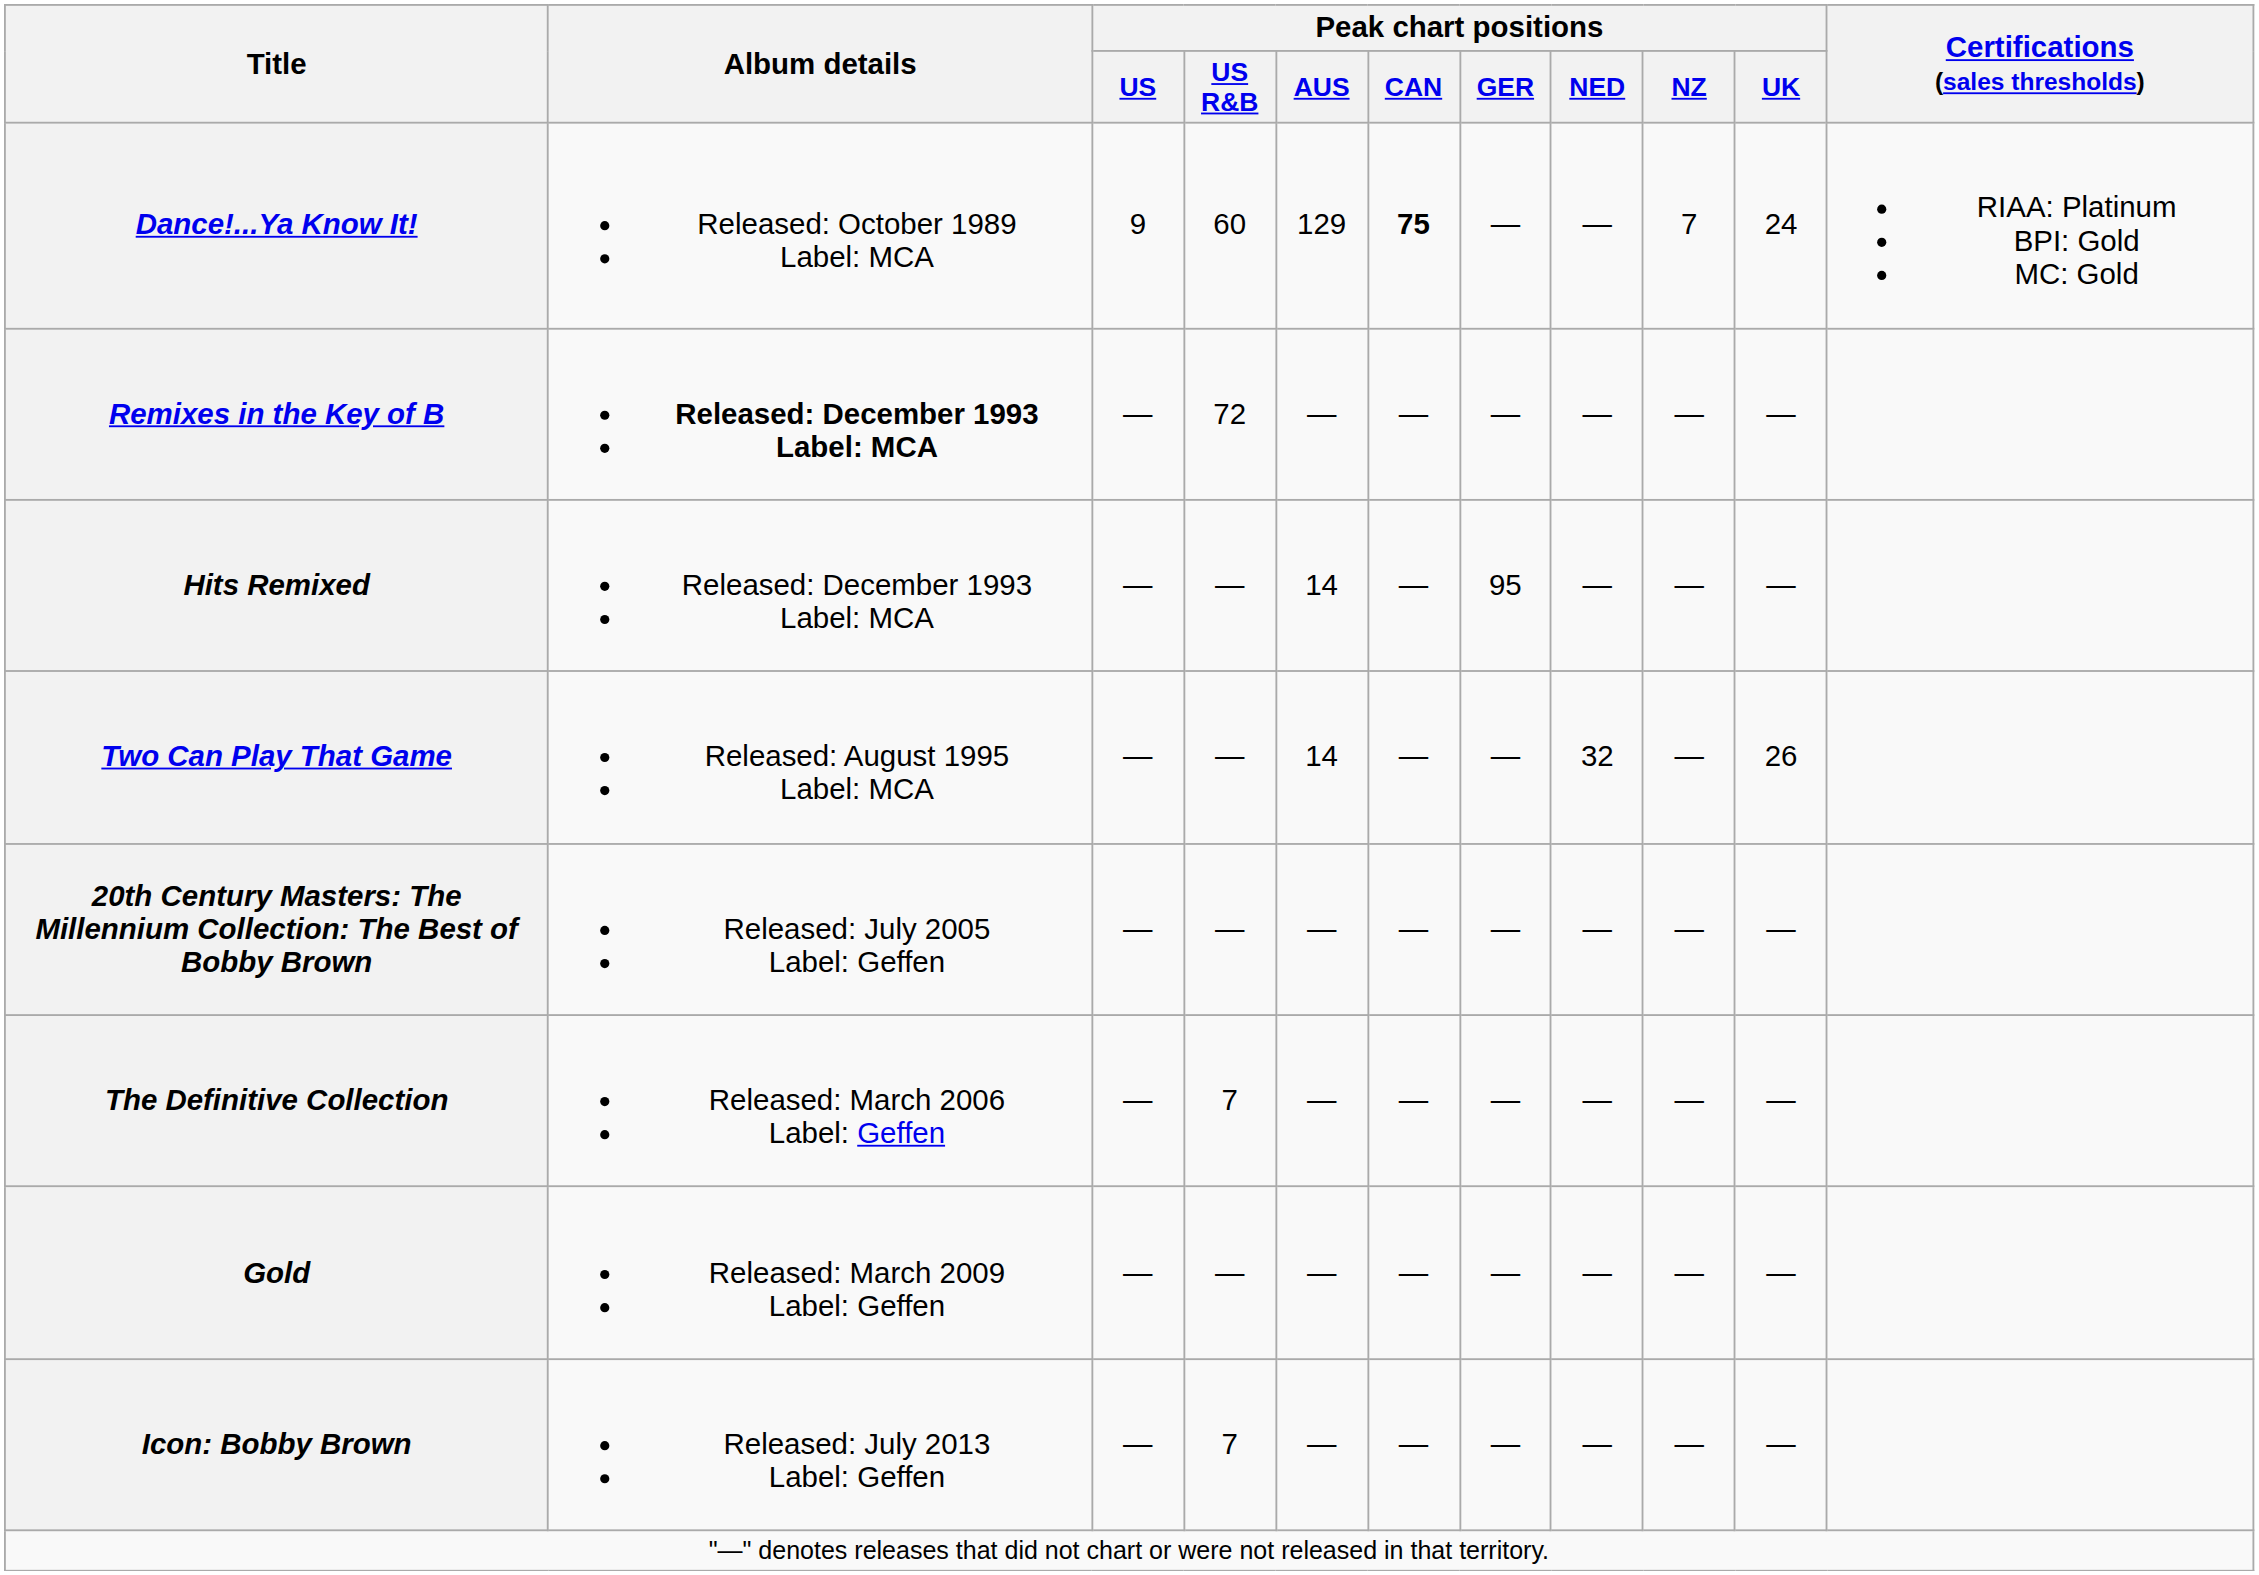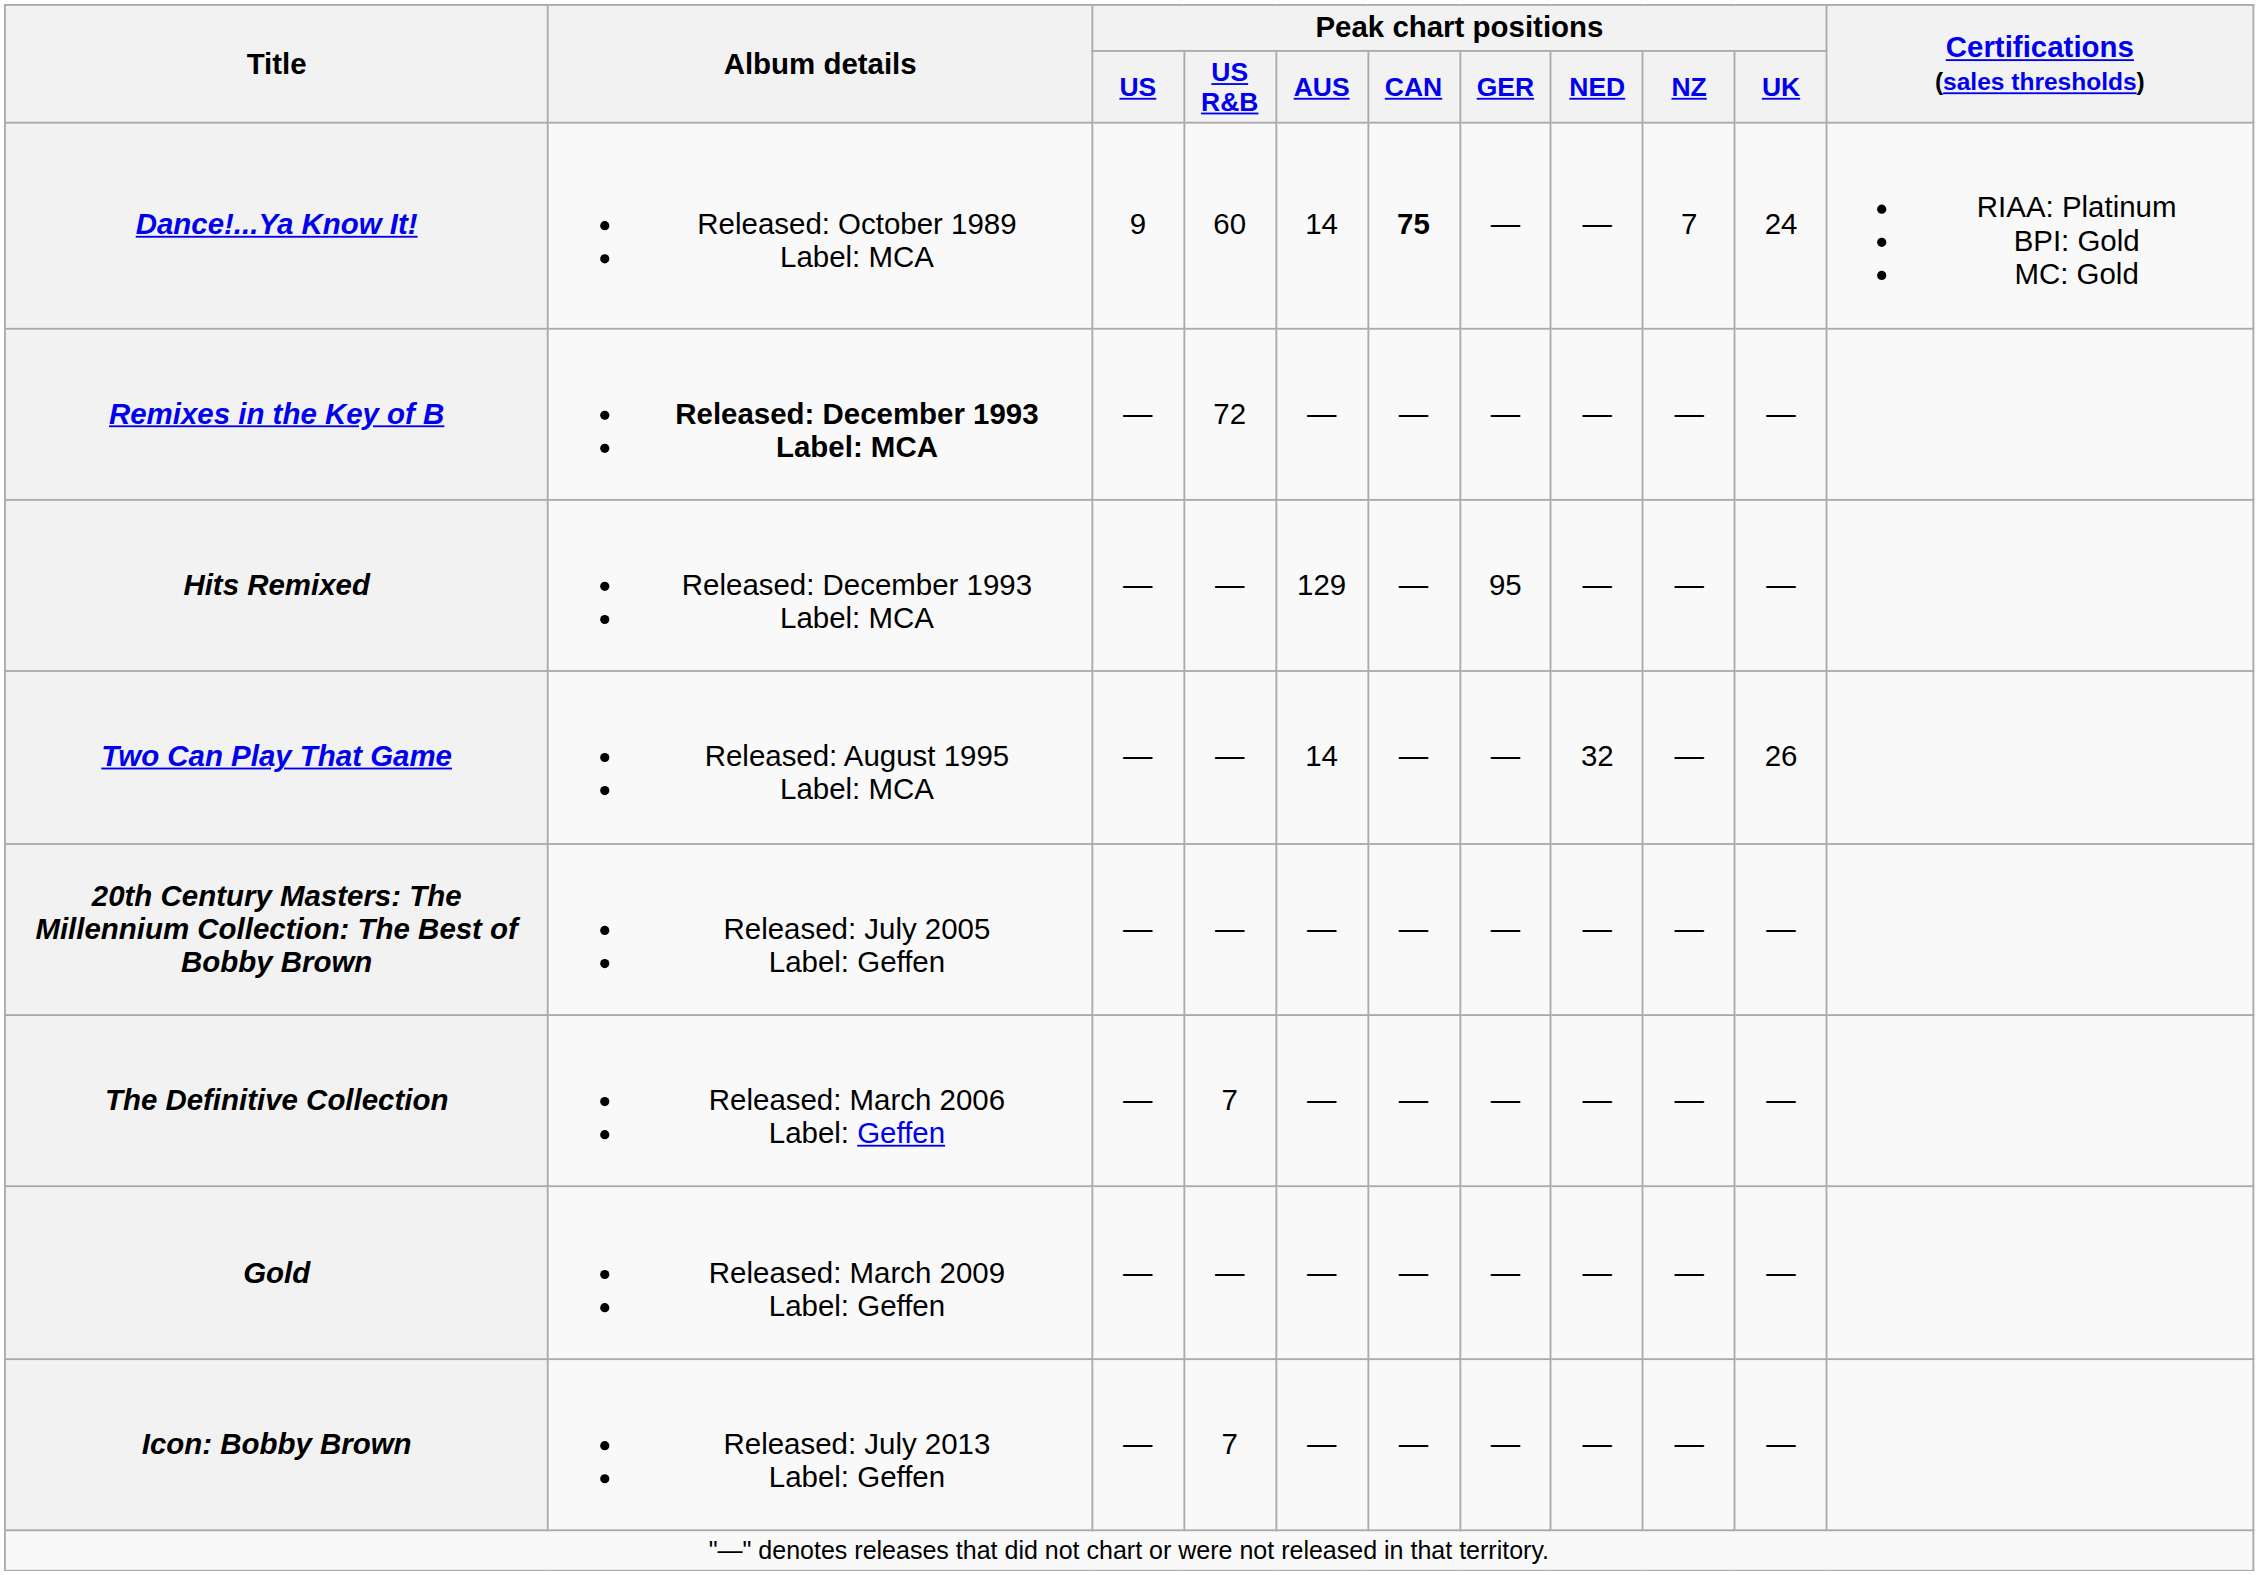 <table class="wikitable plainrowheaders" style="text-align:center;">
 <tr>
 <th scope="col" rowspan="2" style="width:18em;">Title</th>
 <th scope="col" rowspan="2" style="width:18em;">Album details</th>
 <th scope="col" colspan="8">Peak chart positions</th>
 <th rowspan="2" style="width:14em;"><a href='#'>Certifications</a><br><small>(<a href='#'>sales thresholds</a>)</small></th>
 </tr>
 <tr>
 <th scope="col" style="width:3em;font-size:90%;"><a href='#'>US</a><br></th>
 <th scope="col" style="width:3em;font-size:90%;"><a href='#'>US<br>R&B</a><br></th>
 <th scope="col" style="width:3em;font-size:90%;"><a href='#'>AUS</a><br></th>
 <th scope="col" style="width:3em;font-size:90%;"><a href='#'>CAN</a><br></th>
 <th scope="col" style="width:3em;font-size:90%;"><a href='#'>GER</a><br></th>
 <th scope="col" style="width:3em;font-size:90%;"><a href='#'>NED</a><br></th>
 <th scope="col" style="width:3em;font-size:90%;"><a href='#'>NZ</a><br></th>
 <th scope="col" style="width:3em;font-size:90%;"><a href='#'>UK</a><br></th>
 </tr>
 <tr>
 <th scope="row"><em><a href='#'>Dance!...Ya Know It!</a></em></th>
 <td><br><ul><li>Released: October 1989</li><li>Label: MCA</li></ul></td>
 <td>9</td>
 <td>60</td>
-<td>129</td>
+<td>14</td>
 <td><strong>75</strong></td>
 <td>—</td>
 <td>—</td>
 <td>7</td>
 <td>24</td>
 <td><br><ul><li>RIAA: Platinum</li><li>BPI: Gold</li><li>MC: Gold</li></ul></td>
 </tr>
 <tr>
 <th scope="row"><em><a href='#'>Remixes in the Key of B</a></em></th>
 <td><strong><br><ul><li>Released: December 1993</li><li>Label: MCA</li></ul></strong></td>
 <td>—</td>
 <td>72</td>
 <td>—</td>
 <td>—</td>
 <td>—</td>
 <td>—</td>
 <td>—</td>
 <td>—</td>
 <td></td>
 </tr>
 <tr>
 <th scope="row"><em>Hits Remixed</em></th>
 <td><br><ul><li>Released: December 1993</li><li>Label: MCA</li></ul></td>
 <td>—</td>
 <td>—</td>
-<td>14</td>
+<td>129</td>
 <td>—</td>
 <td>95</td>
 <td>—</td>
 <td>—</td>
 <td>—</td>
 <td></td>
 </tr>
 <tr>
 <th scope="row"><em><a href='#'>Two Can Play That Game</a></em></th>
 <td><br><ul><li>Released: August 1995</li><li>Label: MCA</li></ul></td>
 <td>—</td>
 <td>—</td>
 <td>14</td>
 <td>—</td>
 <td>—</td>
 <td>32</td>
 <td>—</td>
 <td>26</td>
 <td></td>
 </tr>
 <tr>
 <th scope="row"><em>20th Century Masters: The Millennium Collection: The Best of Bobby Brown</em></th>
 <td><br><ul><li>Released: July 2005</li><li>Label: Geffen</li></ul></td>
 <td>—</td>
 <td>—</td>
 <td>—</td>
 <td>—</td>
 <td>—</td>
 <td>—</td>
 <td>—</td>
 <td>—</td>
 <td></td>
 </tr>
 <tr>
 <th scope="row"><em>The Definitive Collection</em></th>
 <td><br><ul><li>Released: March 2006</li><li>Label: <a href='#'>Geffen</a></li></ul></td>
 <td>—</td>
 <td>7</td>
 <td>—</td>
 <td>—</td>
 <td>—</td>
 <td>—</td>
 <td>—</td>
 <td>—</td>
 <td></td>
 </tr>
 <tr>
 <th scope="row"><em>Gold</em></th>
 <td><br><ul><li>Released: March 2009</li><li>Label: Geffen</li></ul></td>
 <td>—</td>
 <td>—</td>
 <td>—</td>
 <td>—</td>
 <td>—</td>
 <td>—</td>
 <td>—</td>
 <td>—</td>
 <td></td>
 </tr>
 <tr>
 <th scope="row"><em>Icon: Bobby Brown</em></th>
 <td><br><ul><li>Released: July 2013</li><li>Label: Geffen</li></ul></td>
 <td>—</td>
 <td>7</td>
 <td>—</td>
 <td>—</td>
 <td>—</td>
 <td>—</td>
 <td>—</td>
 <td>—</td>
 <td></td>
 </tr>
 <tr>
 <td colspan="11" style="font-size:85%">"—" denotes releases that did not chart or were not released in that territory.</td>
 </tr>
 </table>
